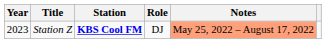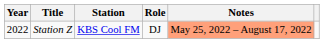 <table class="wikitable plainrowheaders" style="text-align:center;">
 <tr>
 <th>Year</th>
 <th>Title</th>
 <th>Station</th>
 <th>Role</th>
 <th>Notes</th>
 <th></th>
 </tr>
 <tr>
-<td>2023</td>
+<td>2022</td>
 <td><em>Station Z</em></td>
-<td><strong><a href='#'>KBS Cool FM</a></strong></td>
+<td><a href='#'>KBS Cool FM</a></td>
 <td>DJ</td>
 <td style="background: lightsalmon;">May 25, 2022 – August 17, 2022</td>
 <td></td>
 </tr>
 </table>
